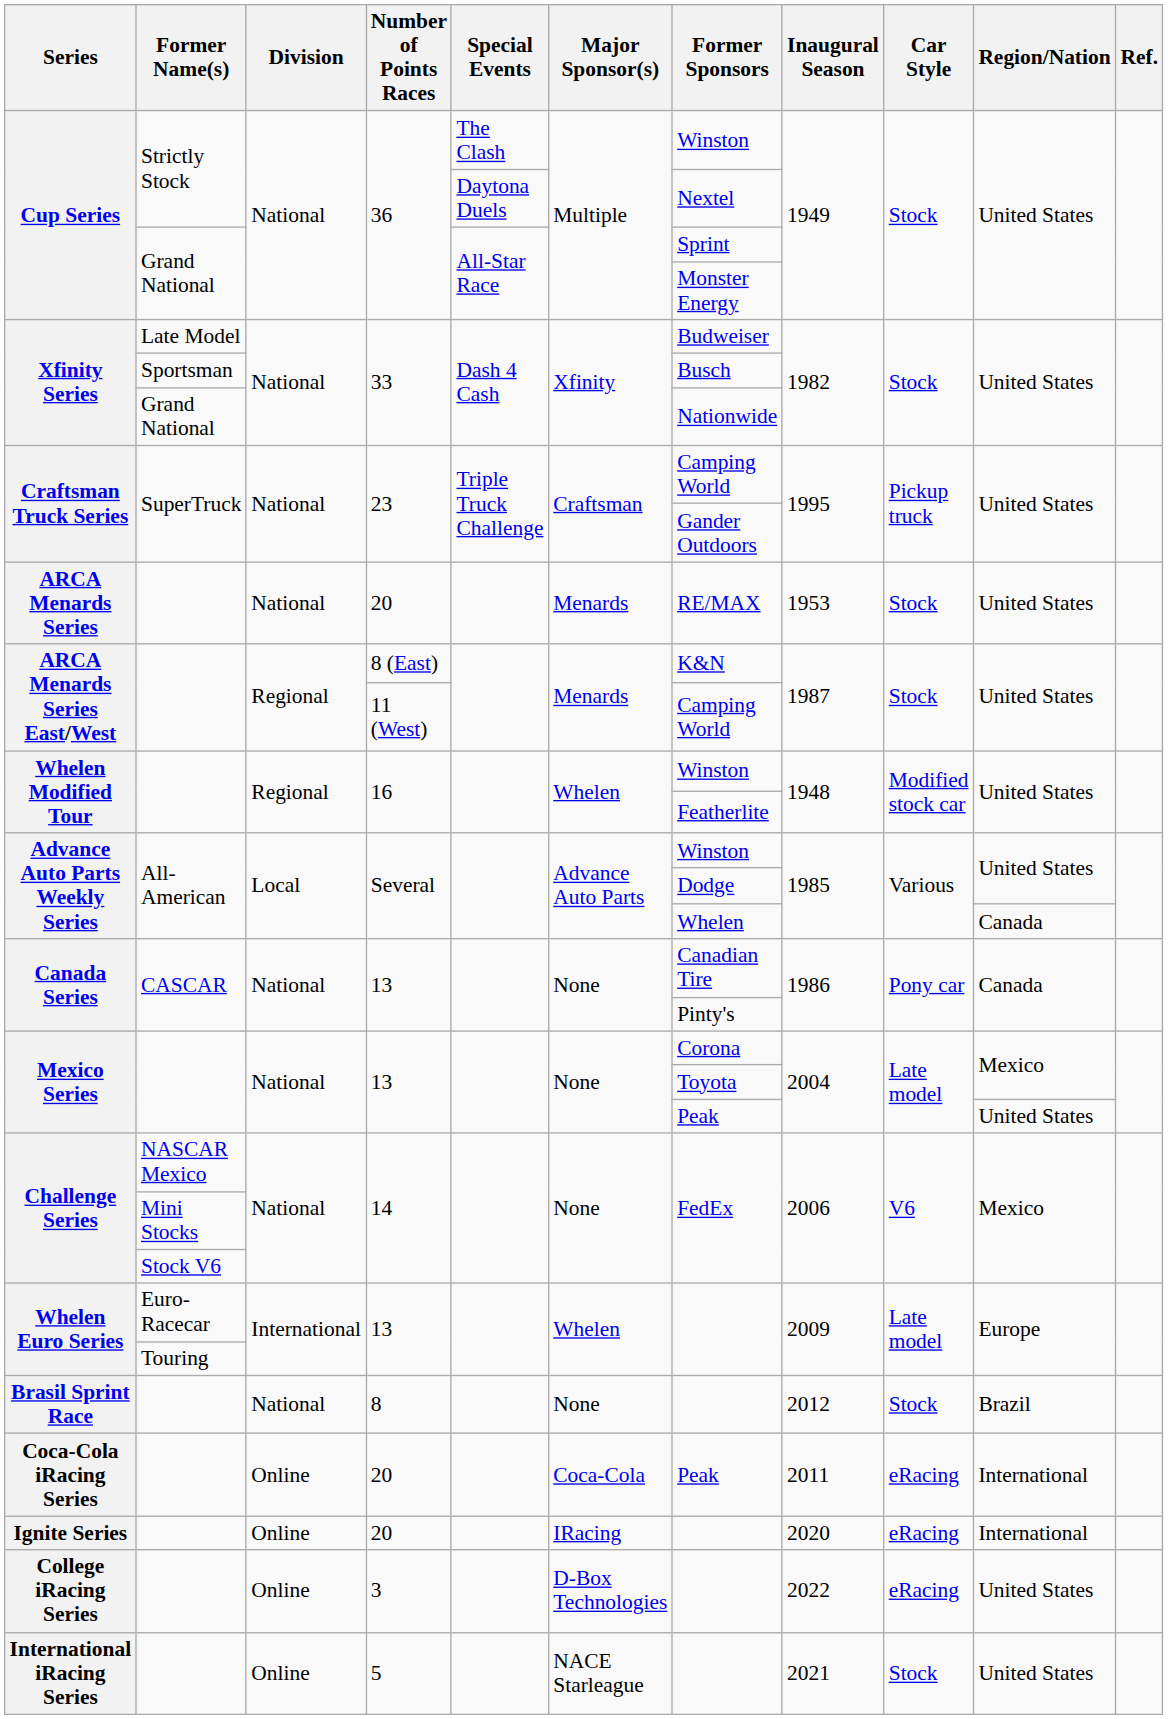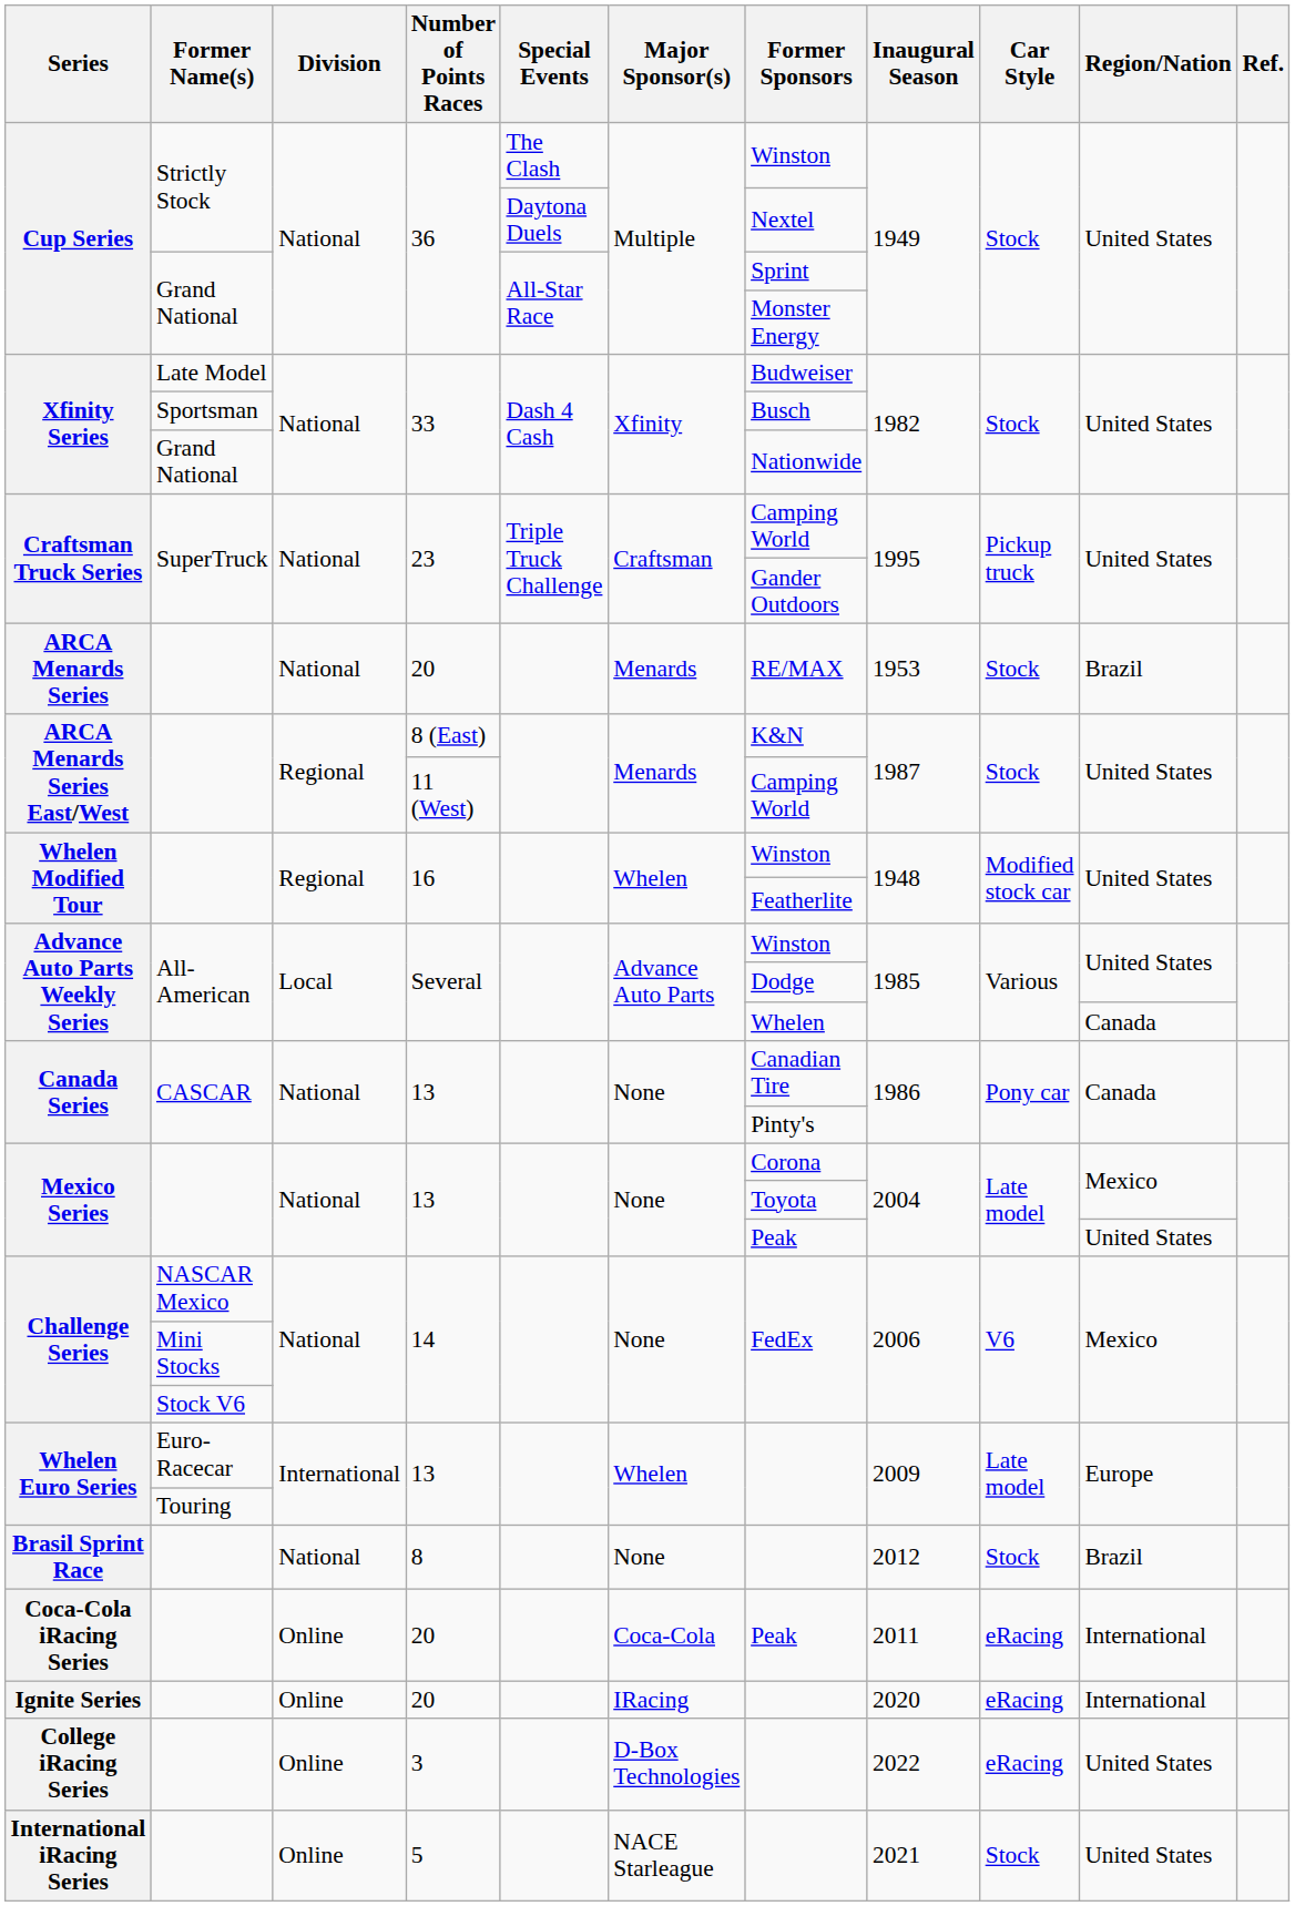 <table class="wikitable sortable">
 <tr>
 <th>Series</th>
 <th>Former Name(s)</th>
 <th>Division</th>
 <th>Number of Points Races</th>
 <th>Special Events</th>
 <th>Major Sponsor(s)</th>
 <th>Former Sponsors</th>
 <th>Inaugural Season</th>
 <th>Car Style</th>
 <th>Region/Nation</th>
 <th>Ref.</th>
 </tr>
 <tr>
 <th rowspan="4"><a href='#'>Cup Series</a></th>
 <td rowspan="2">Strictly Stock</td>
 <td rowspan="4">National</td>
 <td rowspan="4">36</td>
 <td><a href='#'>The Clash</a></td>
 <td rowspan="4">Multiple</td>
 <td><a href='#'>Winston</a></td>
 <td rowspan="4">1949</td>
 <td rowspan="4"><a href='#'>Stock</a></td>
 <td rowspan="4"> United States</td>
 <td rowspan="4"></td>
 </tr>
 <tr>
 <td><a href='#'>Daytona Duels</a></td>
 <td><a href='#'>Nextel</a></td>
 </tr>
 <tr>
 <td rowspan="2">Grand National</td>
 <td rowspan="2"><a href='#'>All-Star Race</a></td>
 <td><a href='#'>Sprint</a></td>
 </tr>
 <tr>
 <td><a href='#'>Monster Energy</a></td>
 </tr>
 <tr>
 <th rowspan="3"><a href='#'>Xfinity Series</a></th>
 <td>Late Model</td>
 <td rowspan="3">National</td>
 <td rowspan="3">33</td>
 <td rowspan="3"><a href='#'>Dash 4 Cash</a></td>
 <td rowspan="3"><a href='#'>Xfinity</a></td>
 <td><a href='#'>Budweiser</a></td>
 <td rowspan="3">1982</td>
 <td rowspan="3"><a href='#'>Stock</a></td>
 <td rowspan="3"> United States</td>
 <td rowspan="3"></td>
 </tr>
 <tr>
 <td>Sportsman</td>
 <td><a href='#'>Busch</a></td>
 </tr>
 <tr>
 <td>Grand National</td>
 <td><a href='#'>Nationwide</a></td>
 </tr>
 <tr>
 <th rowspan="2"><a href='#'>Craftsman Truck Series</a></th>
 <td rowspan="2">SuperTruck</td>
 <td rowspan="2">National</td>
 <td rowspan="2">23</td>
 <td rowspan="2"><a href='#'>Triple Truck Challenge</a></td>
 <td rowspan="2"><a href='#'>Craftsman</a></td>
 <td><a href='#'>Camping World</a></td>
 <td rowspan="2">1995</td>
 <td rowspan="2"><a href='#'>Pickup truck</a></td>
 <td rowspan="2"> United States</td>
 <td rowspan="2"></td>
 </tr>
 <tr>
 <td><a href='#'>Gander Outdoors</a></td>
 </tr>
 <tr>
 <th><a href='#'>ARCA Menards Series</a></th>
 <td></td>
 <td>National</td>
 <td>20</td>
 <td></td>
 <td><a href='#'>Menards</a></td>
 <td><a href='#'>RE/MAX</a></td>
 <td>1953</td>
 <td><a href='#'>Stock</a></td>
-<td> United States</td>
+<td> Brazil</td>
 <td></td>
 </tr>
 <tr>
 <th rowspan="2"><a href='#'>ARCA Menards Series</a> <a href='#'>East</a>/<a href='#'>West</a></th>
 <td rowspan="2"></td>
 <td rowspan="2">Regional</td>
 <td>8 (<a href='#'>East</a>)</td>
 <td rowspan="2"></td>
 <td rowspan="2"><a href='#'>Menards</a></td>
 <td><a href='#'>K&N</a></td>
 <td rowspan="2">1987</td>
 <td rowspan="2"><a href='#'>Stock</a></td>
 <td rowspan="2"> United States</td>
 <td rowspan="2"></td>
 </tr>
 <tr>
 <td>11 (<a href='#'>West</a>)</td>
 <td><a href='#'>Camping World</a></td>
 </tr>
 <tr>
 <th rowspan="2"><a href='#'>Whelen Modified Tour</a></th>
 <td rowspan="2"></td>
 <td rowspan="2">Regional</td>
 <td rowspan="2">16</td>
 <td rowspan="2"></td>
 <td rowspan="2"><a href='#'>Whelen</a></td>
 <td><a href='#'>Winston</a></td>
 <td rowspan="2">1948</td>
 <td rowspan="2"><a href='#'>Modified stock car</a></td>
 <td rowspan="2"> United States</td>
 <td rowspan="2"></td>
 </tr>
 <tr>
 <td><a href='#'>Featherlite</a></td>
 </tr>
 <tr>
 <th rowspan="3"><a href='#'>Advance Auto Parts Weekly Series</a></th>
 <td rowspan="3">All-American</td>
 <td rowspan="3">Local</td>
 <td rowspan="3">Several</td>
 <td rowspan="3"></td>
 <td rowspan="3"><a href='#'>Advance Auto Parts</a></td>
 <td><a href='#'>Winston</a></td>
 <td rowspan="3">1985</td>
 <td rowspan="3">Various</td>
 <td rowspan="2"> United States</td>
 <td rowspan="3"></td>
 </tr>
 <tr>
 <td><a href='#'>Dodge</a></td>
 </tr>
 <tr>
 <td><a href='#'>Whelen</a></td>
 <td> Canada</td>
 </tr>
 <tr>
 <th rowspan="2"><a href='#'>Canada Series</a></th>
 <td rowspan="2"><a href='#'>CASCAR</a></td>
 <td rowspan="2">National</td>
 <td rowspan="2">13</td>
 <td rowspan="2"></td>
 <td rowspan="2">None</td>
 <td><a href='#'>Canadian Tire</a></td>
 <td rowspan="2">1986</td>
 <td rowspan="2"><a href='#'>Pony car</a></td>
 <td rowspan="2"> Canada</td>
 <td rowspan="2"></td>
 </tr>
 <tr>
 <td>Pinty's</td>
 </tr>
 <tr>
 <th rowspan="3"><a href='#'>Mexico Series</a></th>
 <td rowspan="3"></td>
 <td rowspan="3">National</td>
 <td rowspan="3">13</td>
 <td rowspan="3"></td>
 <td rowspan="3">None</td>
 <td><a href='#'>Corona</a></td>
 <td rowspan="3">2004</td>
 <td rowspan="3"><a href='#'>Late model</a></td>
 <td rowspan="2"> Mexico</td>
 <td rowspan="3"></td>
 </tr>
 <tr>
 <td><a href='#'>Toyota</a></td>
 </tr>
 <tr>
 <td><a href='#'>Peak</a></td>
 <td> United States</td>
 </tr>
 <tr>
 <th rowspan="3"><a href='#'>Challenge Series</a></th>
 <td><a href='#'>NASCAR Mexico</a></td>
 <td rowspan="3">National</td>
 <td rowspan="3">14</td>
 <td rowspan="3"></td>
 <td rowspan="3">None</td>
 <td rowspan="3"><a href='#'>FedEx</a></td>
 <td rowspan="3">2006</td>
 <td rowspan="3"><a href='#'>V6</a></td>
 <td rowspan="3"> Mexico</td>
 <td rowspan="3"></td>
 </tr>
 <tr>
 <td><a href='#'>Mini Stocks</a></td>
 </tr>
 <tr>
 <td><a href='#'>Stock V6</a></td>
 </tr>
 <tr>
 <th rowspan="2"><a href='#'>Whelen Euro Series</a></th>
 <td>Euro-Racecar</td>
 <td rowspan="2">International</td>
 <td rowspan="2">13</td>
 <td rowspan="2"></td>
 <td rowspan="2"><a href='#'>Whelen</a></td>
 <td rowspan="2"></td>
 <td rowspan="2">2009</td>
 <td rowspan="2"><a href='#'>Late model</a></td>
 <td rowspan="2"> Europe</td>
 <td rowspan="2"></td>
 </tr>
 <tr>
 <td>Touring</td>
 </tr>
 <tr>
 <th><a href='#'>Brasil Sprint Race</a></th>
 <td></td>
 <td>National</td>
 <td>8</td>
 <td></td>
 <td>None</td>
 <td></td>
 <td>2012</td>
 <td><a href='#'>Stock</a></td>
 <td> Brazil</td>
 <td></td>
 </tr>
 <tr>
 <th>Coca-Cola iRacing Series</th>
 <td></td>
 <td>Online</td>
 <td>20</td>
 <td></td>
 <td><a href='#'>Coca-Cola</a></td>
 <td><a href='#'>Peak</a></td>
 <td>2011</td>
 <td><a href='#'>eRacing</a></td>
 <td>International</td>
 <td></td>
 </tr>
 <tr>
 <th>Ignite Series</th>
 <td></td>
 <td>Online</td>
 <td>20</td>
 <td></td>
 <td><a href='#'>IRacing</a></td>
 <td></td>
 <td>2020</td>
 <td><a href='#'>eRacing</a></td>
 <td>International</td>
 <td></td>
 </tr>
 <tr>
 <th>College iRacing Series</th>
 <td></td>
 <td>Online</td>
 <td>3</td>
 <td></td>
 <td><a href='#'>D-Box Technologies</a></td>
 <td></td>
 <td>2022</td>
 <td><a href='#'>eRacing</a></td>
 <td> United States</td>
 <td></td>
 </tr>
 <tr>
 <th>International iRacing Series</th>
 <td></td>
 <td>Online</td>
 <td>5</td>
 <td></td>
 <td>NACE Starleague</td>
 <td></td>
 <td>2021</td>
 <td><a href='#'>Stock</a></td>
 <td> United States</td>
 <td></td>
 </tr>
 <tr>
 </tr>
 </table>
